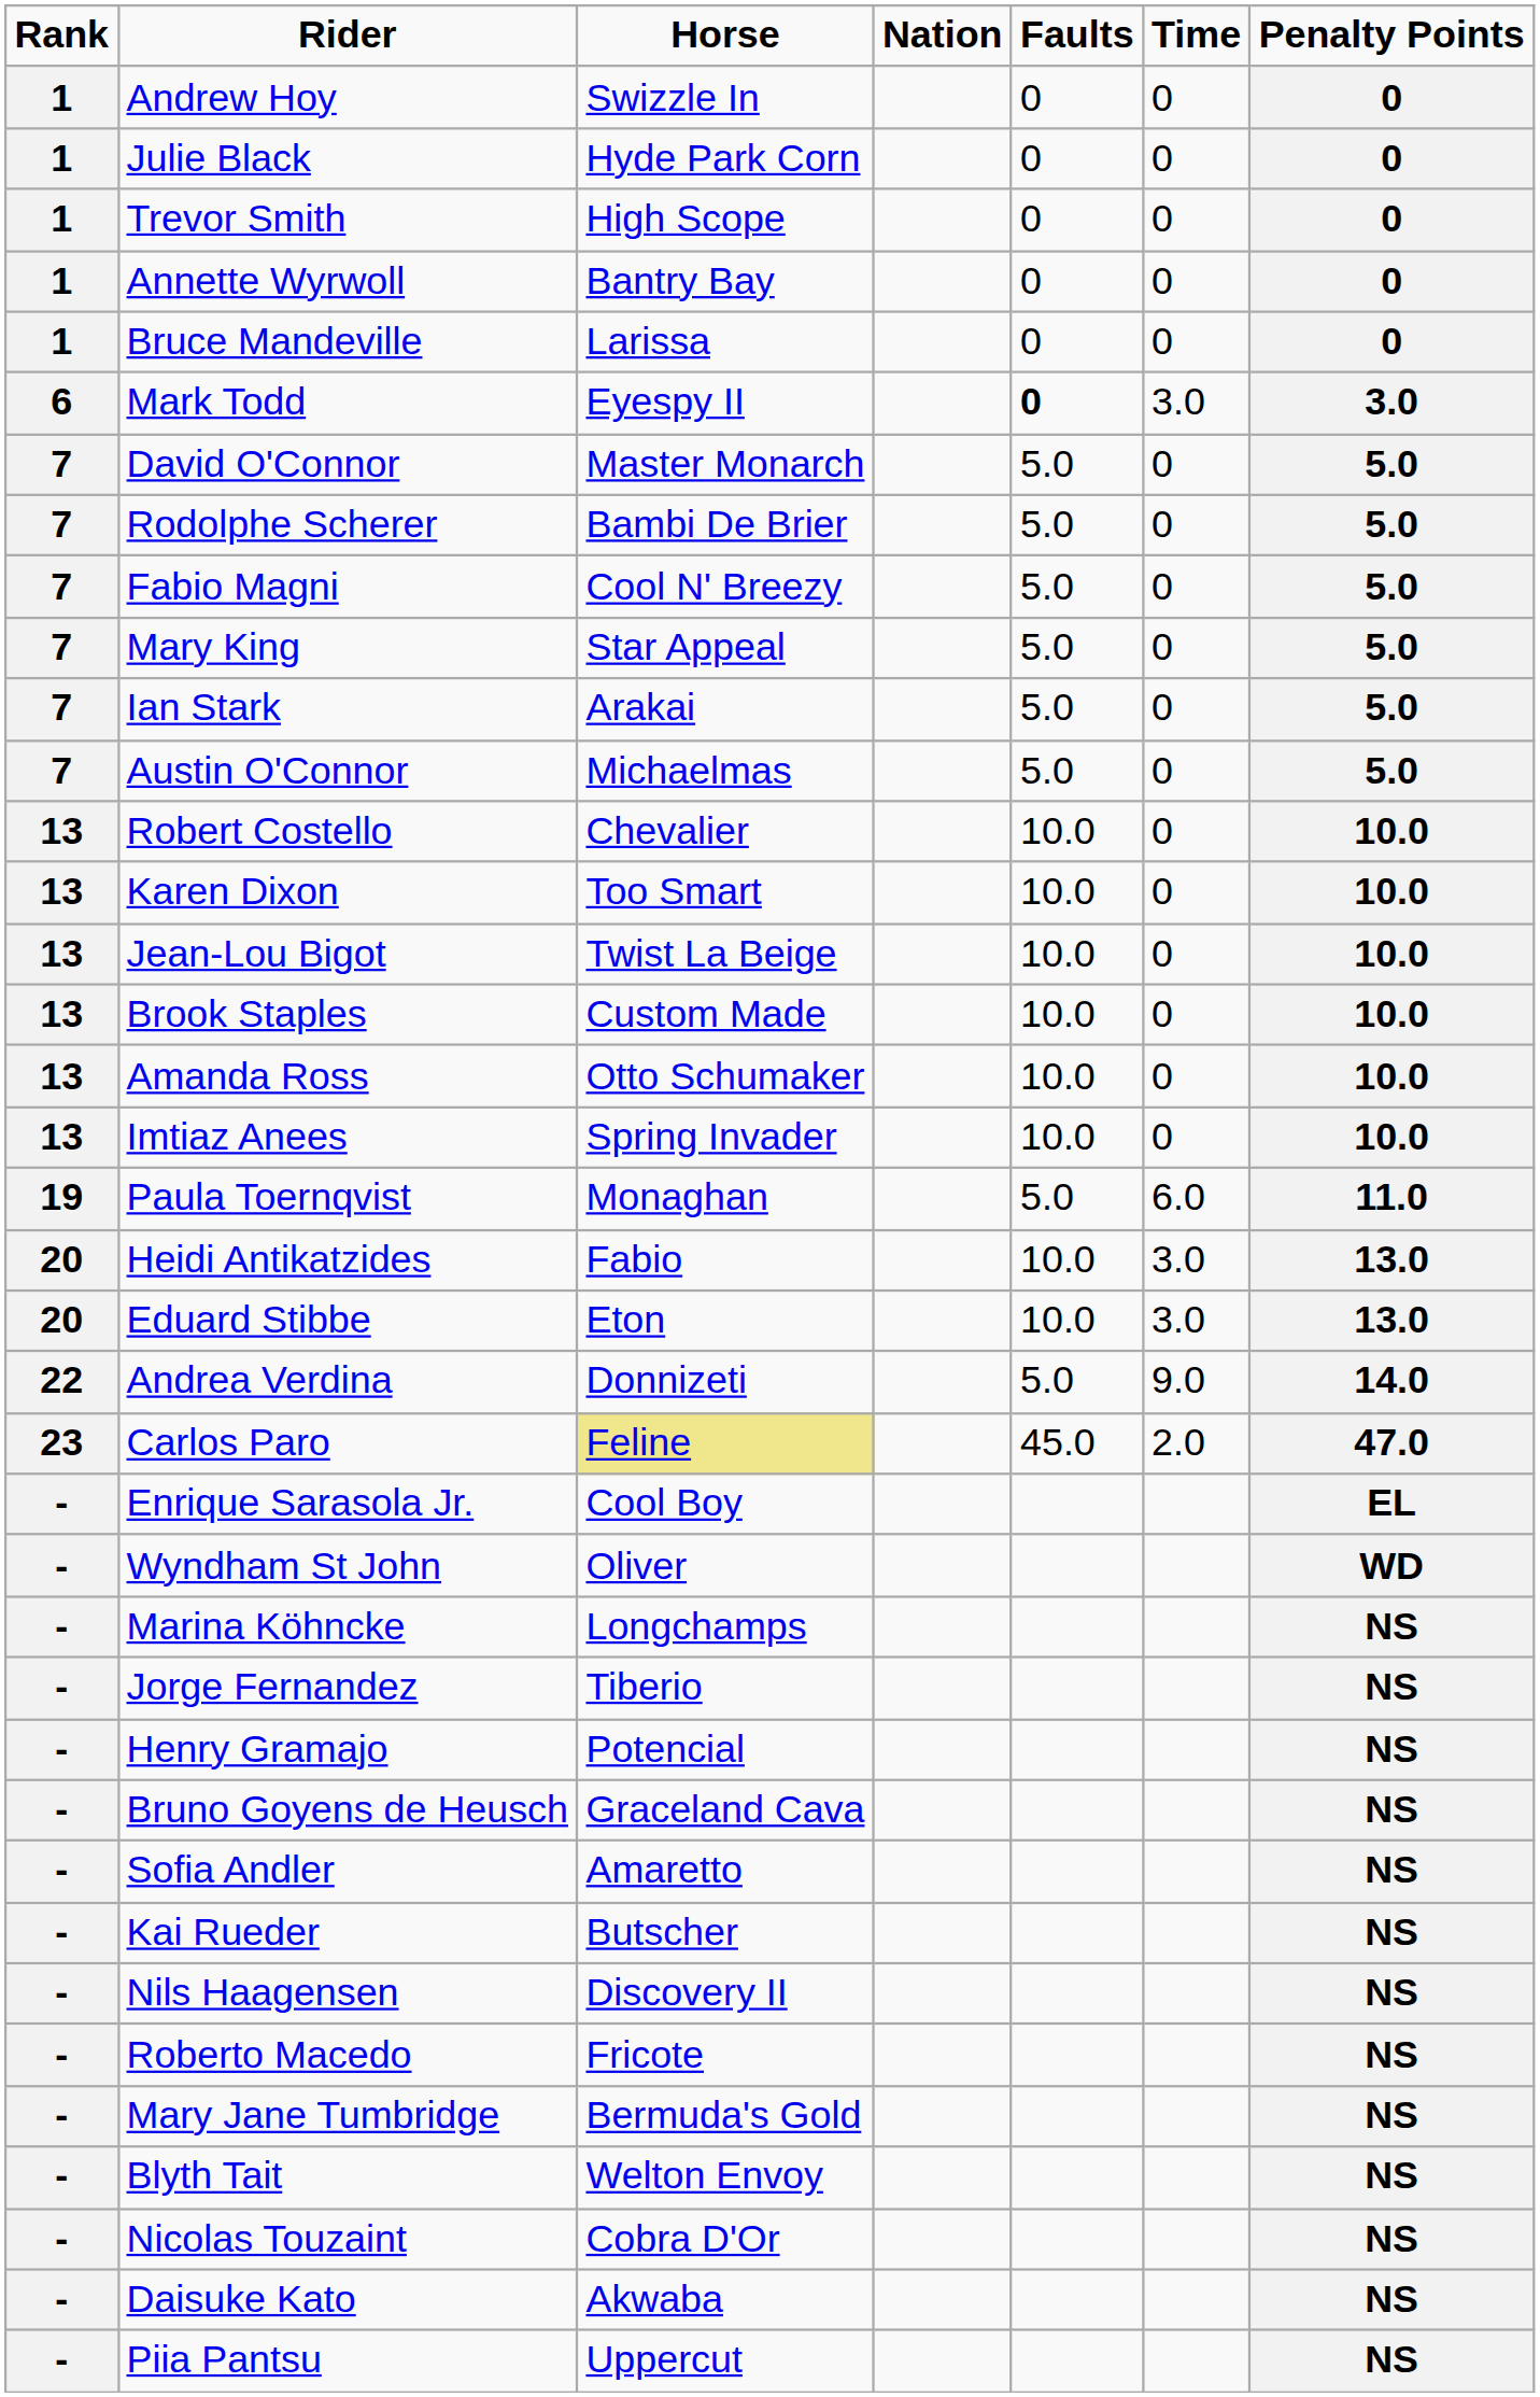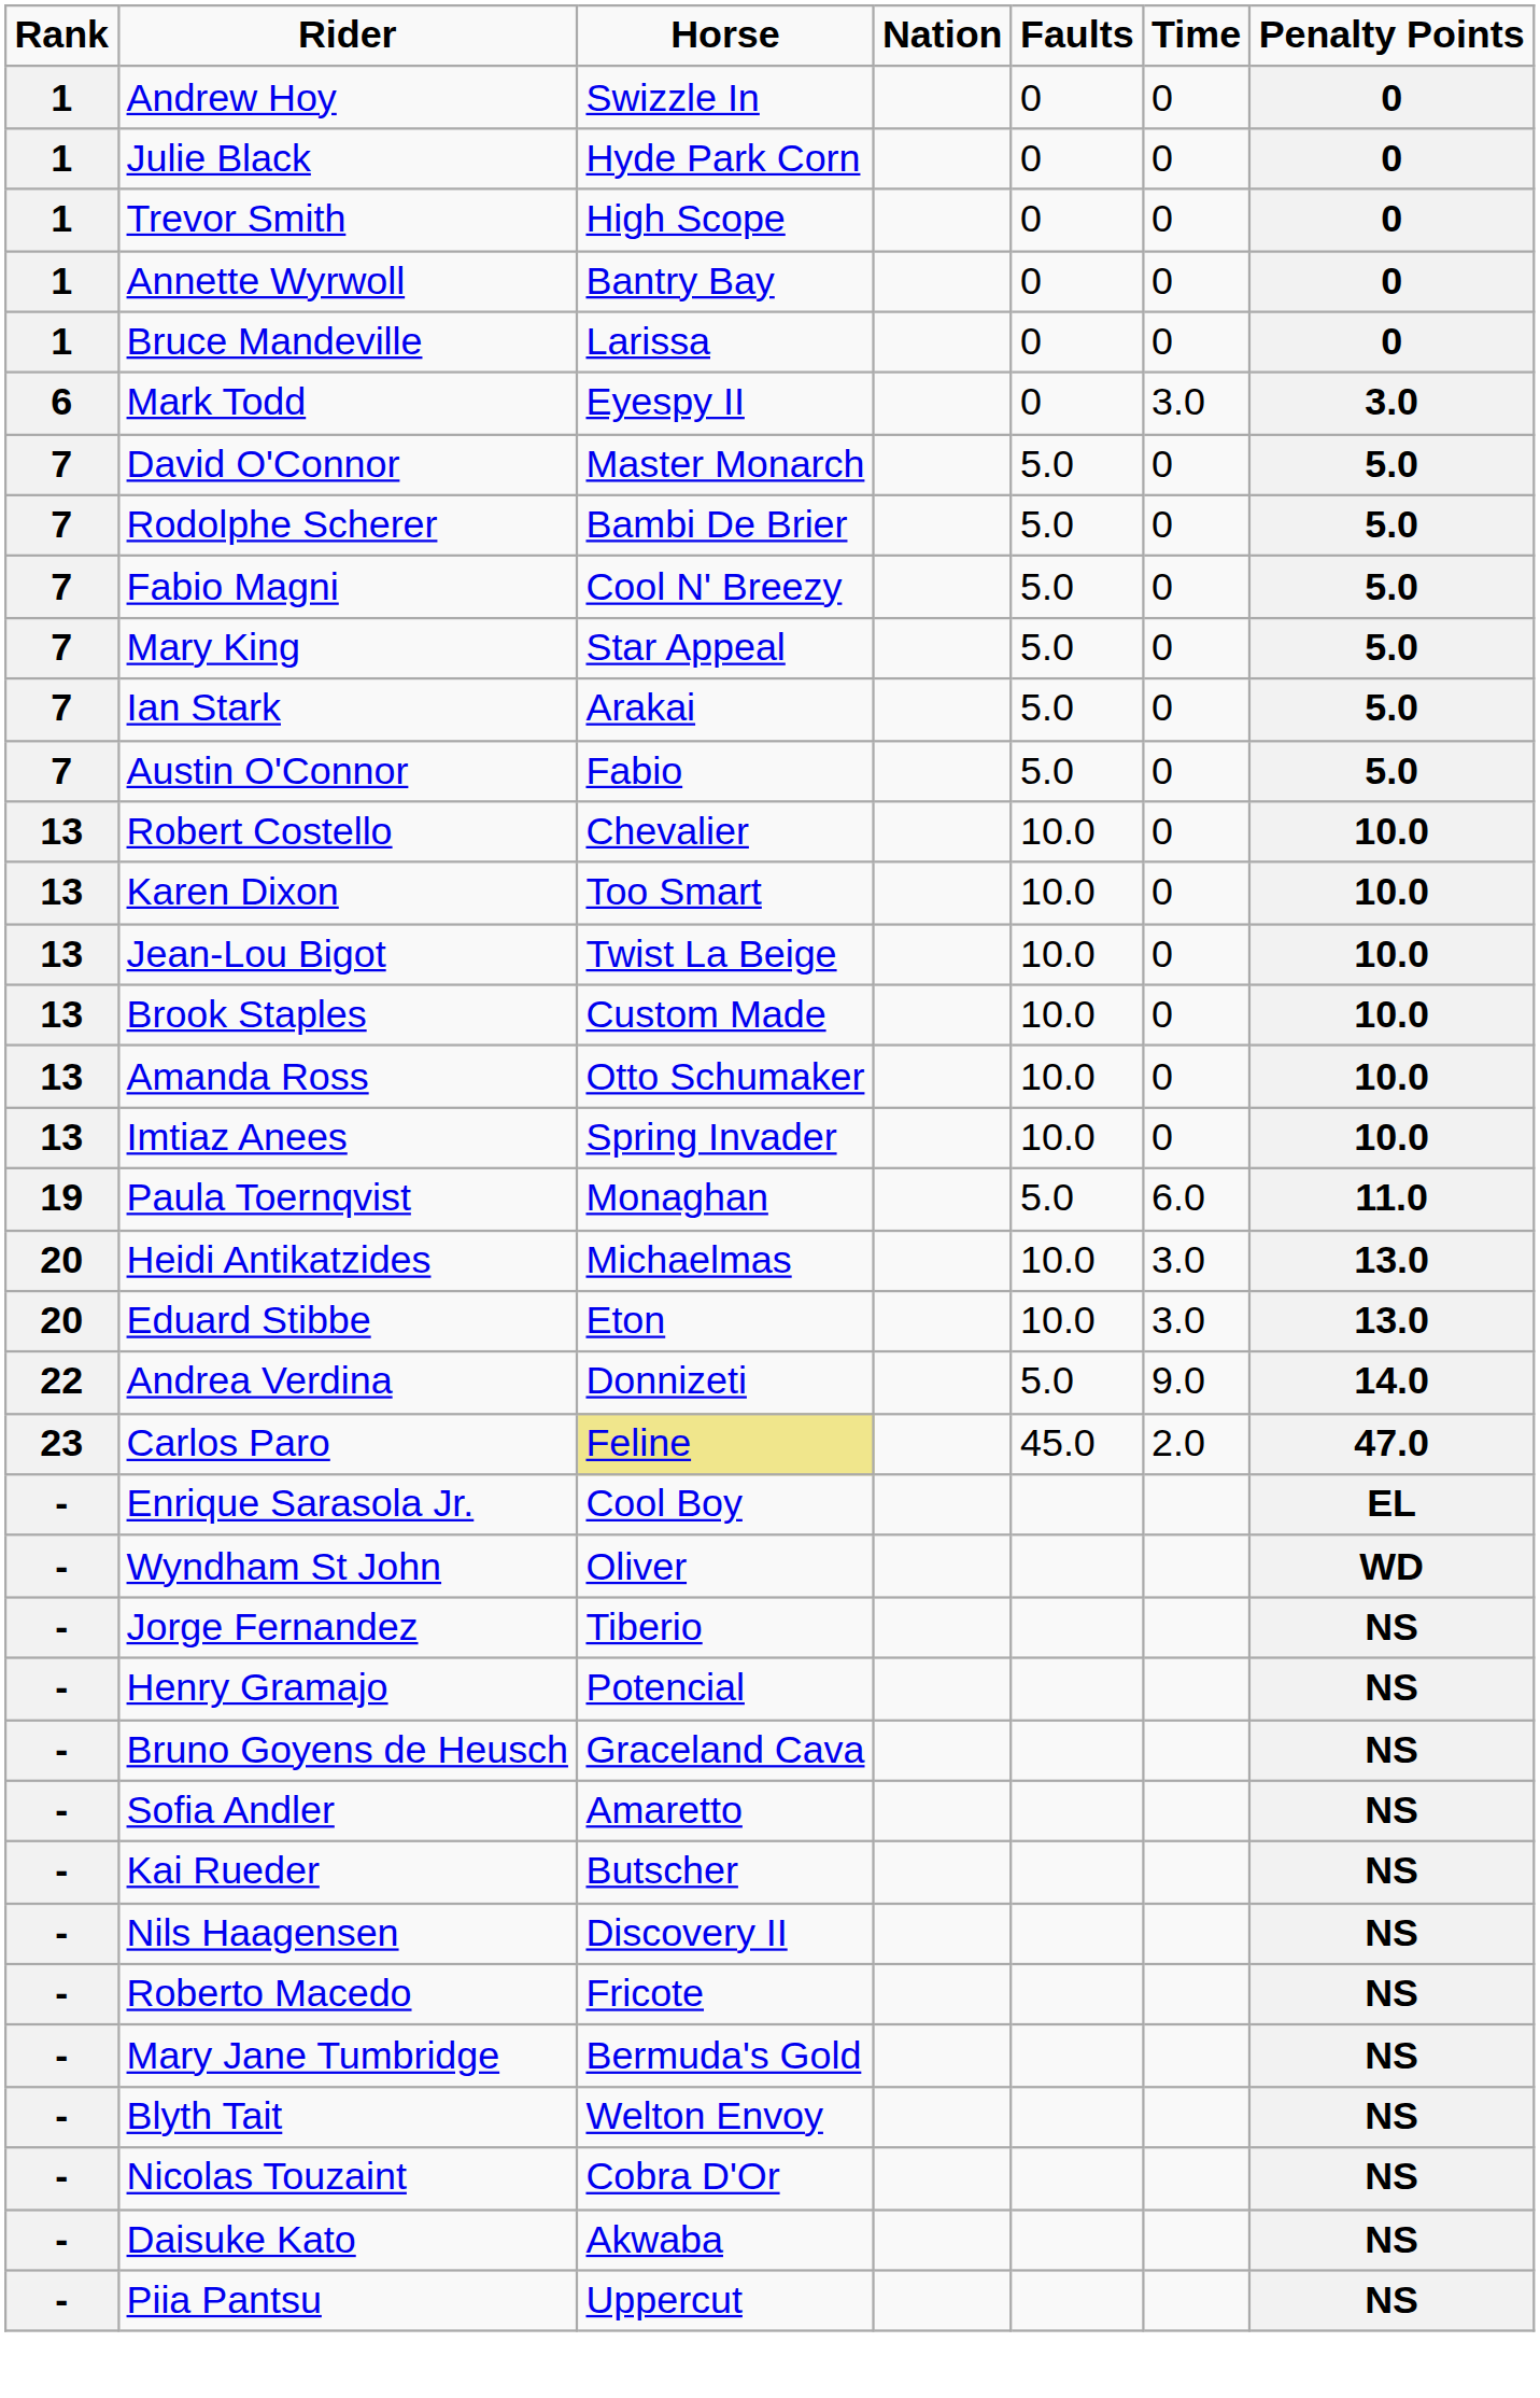 <table class="wikitable sortable">
 <tr>
 <td align=center><strong>Rank</strong></td>
 <td align=center><strong>Rider</strong></td>
 <td align=center><strong>Horse</strong></td>
 <td align=center><strong>Nation</strong></td>
 <td align=center><strong>Faults</strong></td>
 <td align=center><strong>Time</strong></td>
 <td align=center><strong>Penalty Points</strong></td>
 </tr>
 <tr>
 <th>1</th>
 <td><a href='#'>Andrew Hoy</a></td>
 <td><a href='#'>Swizzle In</a></td>
 <td></td>
 <td>0</td>
 <td>0</td>
 <th>0</th>
 </tr>
 <tr>
 <th>1</th>
 <td><a href='#'>Julie Black</a></td>
 <td><a href='#'>Hyde Park Corn</a></td>
 <td></td>
 <td>0</td>
 <td>0</td>
 <th>0</th>
 </tr>
 <tr>
 <th>1</th>
 <td><a href='#'>Trevor Smith</a></td>
 <td><a href='#'>High Scope</a></td>
 <td></td>
 <td>0</td>
 <td>0</td>
 <th>0</th>
 </tr>
 <tr>
 <th>1</th>
 <td><a href='#'>Annette Wyrwoll</a></td>
 <td><a href='#'>Bantry Bay</a></td>
 <td></td>
 <td>0</td>
 <td>0</td>
 <th>0</th>
 </tr>
 <tr>
 <th>1</th>
 <td><a href='#'>Bruce Mandeville</a></td>
 <td><a href='#'>Larissa</a></td>
 <td></td>
 <td>0</td>
 <td>0</td>
 <th>0</th>
 </tr>
 <tr>
 <th>6</th>
 <td><a href='#'>Mark Todd</a></td>
 <td><a href='#'>Eyespy II</a></td>
 <td></td>
-<td><strong>0</strong></td>
+<td>0</td>
 <td>3.0</td>
 <th>3.0</th>
 </tr>
 <tr>
 <th>7</th>
 <td><a href='#'>David O'Connor</a></td>
 <td><a href='#'>Master Monarch</a></td>
 <td></td>
 <td>5.0</td>
 <td>0</td>
 <th>5.0</th>
 </tr>
 <tr>
 <th>7</th>
 <td><a href='#'>Rodolphe Scherer</a></td>
 <td><a href='#'>Bambi De Brier</a></td>
 <td></td>
 <td>5.0</td>
 <td>0</td>
 <th>5.0</th>
 </tr>
 <tr>
 <th>7</th>
 <td><a href='#'>Fabio Magni</a></td>
 <td><a href='#'>Cool N' Breezy</a></td>
 <td></td>
 <td>5.0</td>
 <td>0</td>
 <th>5.0</th>
 </tr>
 <tr>
 <th>7</th>
 <td><a href='#'>Mary King</a></td>
 <td><a href='#'>Star Appeal</a></td>
 <td></td>
 <td>5.0</td>
 <td>0</td>
 <th>5.0</th>
 </tr>
 <tr>
 <th>7</th>
 <td><a href='#'>Ian Stark</a></td>
 <td><a href='#'>Arakai</a></td>
 <td></td>
 <td>5.0</td>
 <td>0</td>
 <th>5.0</th>
 </tr>
 <tr>
 <th>7</th>
 <td><a href='#'>Austin O'Connor</a></td>
-<td><a href='#'>Michaelmas</a></td>
+<td><a href='#'>Fabio</a></td>
 <td></td>
 <td>5.0</td>
 <td>0</td>
 <th>5.0</th>
 </tr>
 <tr>
 <th>13</th>
 <td><a href='#'>Robert Costello</a></td>
 <td><a href='#'>Chevalier</a></td>
 <td></td>
 <td>10.0</td>
 <td>0</td>
 <th>10.0</th>
 </tr>
 <tr>
 <th>13</th>
 <td><a href='#'>Karen Dixon</a></td>
 <td><a href='#'>Too Smart</a></td>
 <td></td>
 <td>10.0</td>
 <td>0</td>
 <th>10.0</th>
 </tr>
 <tr>
 <th>13</th>
 <td><a href='#'>Jean-Lou Bigot</a></td>
 <td><a href='#'>Twist La Beige</a></td>
 <td></td>
 <td>10.0</td>
 <td>0</td>
 <th>10.0</th>
 </tr>
 <tr>
 <th>13</th>
 <td><a href='#'>Brook Staples</a></td>
 <td><a href='#'>Custom Made</a></td>
 <td></td>
 <td>10.0</td>
 <td>0</td>
 <th>10.0</th>
 </tr>
 <tr>
 <th>13</th>
 <td><a href='#'>Amanda Ross</a></td>
 <td><a href='#'>Otto Schumaker</a></td>
 <td></td>
 <td>10.0</td>
 <td>0</td>
 <th>10.0</th>
 </tr>
 <tr>
 <th>13</th>
 <td><a href='#'>Imtiaz Anees</a></td>
 <td><a href='#'>Spring Invader</a></td>
 <td></td>
 <td>10.0</td>
 <td>0</td>
 <th>10.0</th>
 </tr>
 <tr>
 <th>19</th>
 <td><a href='#'>Paula Toernqvist</a></td>
 <td><a href='#'>Monaghan</a></td>
 <td></td>
 <td>5.0</td>
 <td>6.0</td>
 <th>11.0</th>
 </tr>
 <tr>
 <th>20</th>
 <td><a href='#'>Heidi Antikatzides</a></td>
-<td><a href='#'>Fabio</a></td>
+<td><a href='#'>Michaelmas</a></td>
 <td></td>
 <td>10.0</td>
 <td>3.0</td>
 <th>13.0</th>
 </tr>
 <tr>
 <th>20</th>
 <td><a href='#'>Eduard Stibbe</a></td>
 <td><a href='#'>Eton</a></td>
 <td></td>
 <td>10.0</td>
 <td>3.0</td>
 <th>13.0</th>
 </tr>
 <tr>
 <th>22</th>
 <td><a href='#'>Andrea Verdina</a></td>
 <td><a href='#'>Donnizeti</a></td>
 <td></td>
 <td>5.0</td>
 <td>9.0</td>
 <th>14.0</th>
 </tr>
 <tr>
 <th>23</th>
 <td><a href='#'>Carlos Paro</a></td>
 <td style="background: khaki;"><a href='#'>Feline</a></td>
 <td></td>
 <td>45.0</td>
 <td>2.0</td>
 <th>47.0</th>
 </tr>
 <tr>
 <th>-</th>
 <td><a href='#'>Enrique Sarasola Jr.</a></td>
 <td><a href='#'>Cool Boy</a></td>
 <td></td>
 <td></td>
 <td></td>
 <th><strong>EL</strong></th>
 </tr>
 <tr>
 <th>-</th>
 <td><a href='#'>Wyndham St John</a></td>
 <td><a href='#'>Oliver</a></td>
 <td></td>
 <td></td>
 <td></td>
 <th><strong>WD</strong></th>
-</tr>
-<tr>
-<th>-</th>
-<td><a href='#'>Marina Köhncke</a></td>
-<td><a href='#'>Longchamps</a></td>
-<td></td>
-<td></td>
-<td></td>
-<th><strong>NS</strong></th>
 </tr>
 <tr>
 <th>-</th>
 <td><a href='#'>Jorge Fernandez</a></td>
 <td><a href='#'>Tiberio</a></td>
 <td></td>
 <td></td>
 <td></td>
 <th><strong>NS</strong></th>
 </tr>
 <tr>
 <th>-</th>
 <td><a href='#'>Henry Gramajo</a></td>
 <td><a href='#'>Potencial</a></td>
 <td></td>
 <td></td>
 <td></td>
 <th><strong>NS</strong></th>
 </tr>
 <tr>
 <th>-</th>
 <td><a href='#'>Bruno Goyens de Heusch</a></td>
 <td><a href='#'>Graceland Cava</a></td>
 <td></td>
 <td></td>
 <td></td>
 <th><strong>NS</strong></th>
 </tr>
 <tr>
 <th>-</th>
 <td><a href='#'>Sofia Andler</a></td>
 <td><a href='#'>Amaretto</a></td>
 <td></td>
 <td></td>
 <td></td>
 <th><strong>NS</strong></th>
 </tr>
 <tr>
 <th>-</th>
 <td><a href='#'>Kai Rueder</a></td>
 <td><a href='#'>Butscher</a></td>
 <td></td>
 <td></td>
 <td></td>
 <th><strong>NS</strong></th>
 </tr>
 <tr>
 <th>-</th>
 <td><a href='#'>Nils Haagensen</a></td>
 <td><a href='#'>Discovery II</a></td>
 <td></td>
 <td></td>
 <td></td>
 <th><strong>NS</strong></th>
 </tr>
 <tr>
 <th>-</th>
 <td><a href='#'>Roberto Macedo</a></td>
 <td><a href='#'>Fricote</a></td>
 <td></td>
 <td></td>
 <td></td>
 <th><strong>NS</strong></th>
 </tr>
 <tr>
 <th>-</th>
 <td><a href='#'>Mary Jane Tumbridge</a></td>
 <td><a href='#'>Bermuda's Gold</a></td>
 <td></td>
 <td></td>
 <td></td>
 <th><strong>NS</strong></th>
 </tr>
 <tr>
 <th>-</th>
 <td><a href='#'>Blyth Tait</a></td>
 <td><a href='#'>Welton Envoy</a></td>
 <td></td>
 <td></td>
 <td></td>
 <th><strong>NS</strong></th>
 </tr>
 <tr>
 <th>-</th>
 <td><a href='#'>Nicolas Touzaint</a></td>
 <td><a href='#'>Cobra D'Or</a></td>
 <td></td>
 <td></td>
 <td></td>
 <th><strong>NS</strong></th>
 </tr>
 <tr>
 <th>-</th>
 <td><a href='#'>Daisuke Kato</a></td>
 <td><a href='#'>Akwaba</a></td>
 <td></td>
 <td></td>
 <td></td>
 <th><strong>NS</strong></th>
 </tr>
 <tr>
 <th>-</th>
 <td><a href='#'>Piia Pantsu</a></td>
 <td><a href='#'>Uppercut</a></td>
 <td></td>
 <td></td>
 <td></td>
 <th><strong>NS</strong></th>
 </tr>
 </table>
